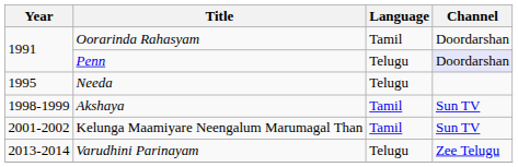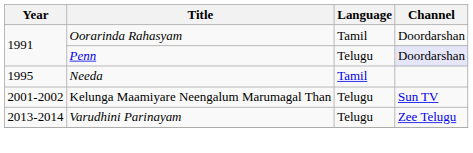 <table class="wikitable sortable">
 <tr>
 <th>Year</th>
 <th>Title</th>
 <th>Language</th>
 <th>Channel</th>
 </tr>
 <tr>
 <td rowspan="2">1991</td>
 <td><em>Oorarinda Rahasyam</em></td>
 <td>Tamil</td>
 <td>Doordarshan</td>
 </tr>
 <tr>
 <td><em><a href='#'>Penn</a></em></td>
 <td>Telugu</td>
 <td style="background: lavender;">Doordarshan</td>
 </tr>
 <tr>
 <td>1995</td>
 <td><em>Needa</em></td>
-<td>Telugu</td>
+<td><a href='#'>Tamil</a></td>
 <td></td>
-</tr>
-<tr>
-<td>1998-1999</td>
-<td><em>Akshaya</em></td>
-<td><a href='#'>Tamil</a></td>
-<td><a href='#'>Sun TV</a></td>
 </tr>
 <tr>
 <td>2001-2002</td>
 <td>Kelunga Maamiyare Neengalum Marumagal Than</td>
-<td><a href='#'>Tamil</a></td>
+<td>Telugu</td>
 <td><a href='#'>Sun TV</a></td>
 </tr>
 <tr>
 <td>2013-2014</td>
 <td><em>Varudhini Parinayam</em></td>
 <td>Telugu</td>
 <td><a href='#'>Zee Telugu</a></td>
 </tr>
 <tr>
 </tr>
 </table>
